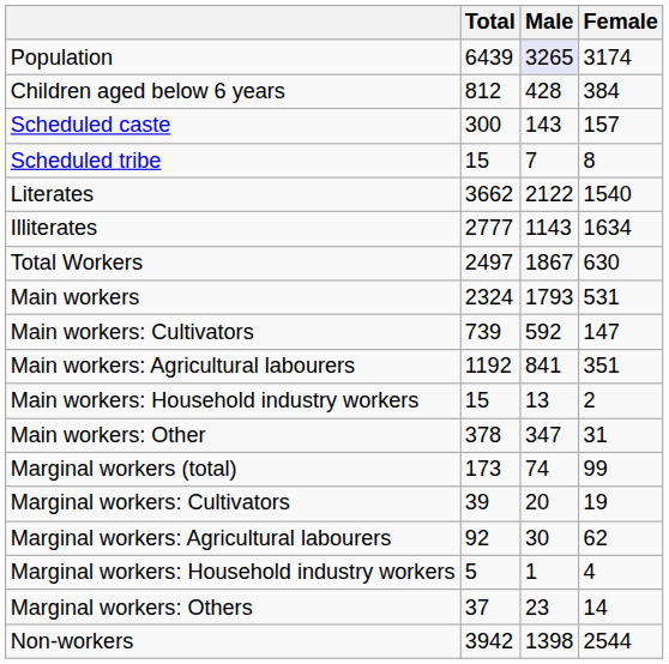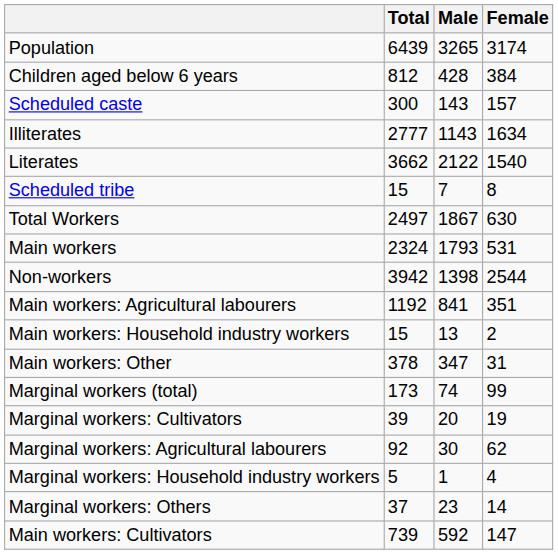 <table class="wikitable sortable">
 <tr>
 <th></th>
 <th>Total</th>
 <th>Male</th>
 <th>Female</th>
 </tr>
 <tr>
 <td>Population</td>
 <td>6439</td>
-<td style="background: lavender;">3265</td>
+<td>3265</td>
 <td>3174</td>
 </tr>
 <tr>
 <td>Children aged below 6 years</td>
 <td>812</td>
 <td>428</td>
 <td>384</td>
 </tr>
 <tr>
 <td><a href='#'>Scheduled caste</a></td>
 <td>300</td>
 <td>143</td>
 <td>157</td>
 </tr>
 <tr>
-<td><a href='#'>Scheduled tribe</a></td>
-<td>15</td>
-<td>7</td>
-<td>8</td>
+<td>Illiterates</td>
+<td>2777</td>
+<td>1143</td>
+<td>1634</td>
 </tr>
 <tr>
 <td>Literates</td>
 <td>3662</td>
 <td>2122</td>
 <td>1540</td>
 </tr>
 <tr>
-<td>Illiterates</td>
-<td>2777</td>
-<td>1143</td>
-<td>1634</td>
+<td><a href='#'>Scheduled tribe</a></td>
+<td>15</td>
+<td>7</td>
+<td>8</td>
 </tr>
 <tr>
 <td>Total Workers</td>
 <td>2497</td>
 <td>1867</td>
 <td>630</td>
 </tr>
 <tr>
 <td>Main workers</td>
 <td>2324</td>
 <td>1793</td>
 <td>531</td>
 </tr>
 <tr>
-<td>Main workers: Cultivators</td>
-<td>739</td>
-<td>592</td>
-<td>147</td>
+<td>Non-workers</td>
+<td>3942</td>
+<td>1398</td>
+<td>2544</td>
 </tr>
 <tr>
 <td>Main workers: Agricultural labourers</td>
 <td>1192</td>
 <td>841</td>
 <td>351</td>
 </tr>
 <tr>
 <td>Main workers: Household industry workers</td>
 <td>15</td>
 <td>13</td>
 <td>2</td>
 </tr>
 <tr>
 <td>Main workers: Other</td>
 <td>378</td>
 <td>347</td>
 <td>31</td>
 </tr>
 <tr>
 <td>Marginal workers (total)</td>
 <td>173</td>
 <td>74</td>
 <td>99</td>
 </tr>
 <tr>
 <td>Marginal workers: Cultivators</td>
 <td>39</td>
 <td>20</td>
 <td>19</td>
 </tr>
 <tr>
 <td>Marginal workers: Agricultural labourers</td>
 <td>92</td>
 <td>30</td>
 <td>62</td>
 </tr>
 <tr>
 <td>Marginal workers: Household industry workers</td>
 <td>5</td>
 <td>1</td>
 <td>4</td>
 </tr>
 <tr>
 <td>Marginal workers: Others</td>
 <td>37</td>
 <td>23</td>
 <td>14</td>
 </tr>
 <tr>
-<td>Non-workers</td>
-<td>3942</td>
-<td>1398</td>
-<td>2544</td>
+<td>Main workers: Cultivators</td>
+<td>739</td>
+<td>592</td>
+<td>147</td>
 </tr>
 </table>
